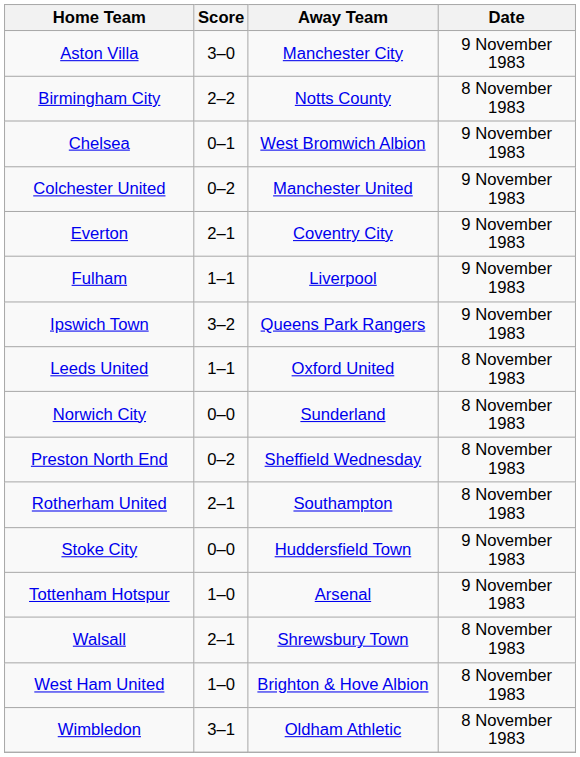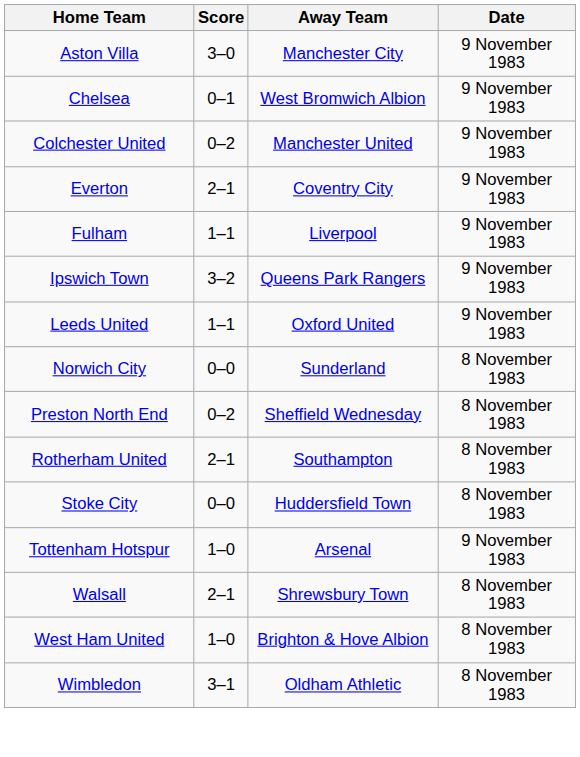 <table class="wikitable" style="text-align:center;">
 <tr>
 <th width=175>Home Team</th>
 <th width=20>Score</th>
 <th width=175>Away Team</th>
 <th width=125>Date</th>
 </tr>
 <tr>
 <td><a href='#'>Aston Villa</a></td>
 <td>3–0</td>
 <td><a href='#'>Manchester City</a></td>
 <td>9 November 1983</td>
-</tr>
-<tr>
-<td><a href='#'>Birmingham City</a></td>
-<td>2–2</td>
-<td><a href='#'>Notts County</a></td>
-<td>8 November 1983</td>
 </tr>
 <tr>
 <td><a href='#'>Chelsea</a></td>
 <td>0–1</td>
 <td><a href='#'>West Bromwich Albion</a></td>
 <td>9 November 1983</td>
 </tr>
 <tr>
 <td><a href='#'>Colchester United</a></td>
 <td>0–2</td>
 <td><a href='#'>Manchester United</a></td>
 <td>9 November 1983</td>
 </tr>
 <tr>
 <td><a href='#'>Everton</a></td>
 <td>2–1</td>
 <td><a href='#'>Coventry City</a></td>
 <td>9 November 1983</td>
 </tr>
 <tr>
 <td><a href='#'>Fulham</a></td>
 <td>1–1</td>
 <td><a href='#'>Liverpool</a></td>
 <td>9 November 1983</td>
 </tr>
 <tr>
 <td><a href='#'>Ipswich Town</a></td>
 <td>3–2</td>
 <td><a href='#'>Queens Park Rangers</a></td>
 <td>9 November 1983</td>
 </tr>
 <tr>
 <td><a href='#'>Leeds United</a></td>
 <td>1–1</td>
 <td><a href='#'>Oxford United</a></td>
-<td>8 November 1983</td>
+<td>9 November 1983</td>
 </tr>
 <tr>
 <td><a href='#'>Norwich City</a></td>
 <td>0–0</td>
 <td><a href='#'>Sunderland</a></td>
 <td>8 November 1983</td>
 </tr>
 <tr>
 <td><a href='#'>Preston North End</a></td>
 <td>0–2</td>
 <td><a href='#'>Sheffield Wednesday</a></td>
 <td>8 November 1983</td>
 </tr>
 <tr>
 <td><a href='#'>Rotherham United</a></td>
 <td>2–1</td>
 <td><a href='#'>Southampton</a></td>
 <td>8 November 1983</td>
 </tr>
 <tr>
 <td><a href='#'>Stoke City</a></td>
 <td>0–0</td>
 <td><a href='#'>Huddersfield Town</a></td>
-<td>9 November 1983</td>
+<td>8 November 1983</td>
 </tr>
 <tr>
 <td><a href='#'>Tottenham Hotspur</a></td>
 <td>1–0</td>
 <td><a href='#'>Arsenal</a></td>
 <td>9 November 1983</td>
 </tr>
 <tr>
 <td><a href='#'>Walsall</a></td>
 <td>2–1</td>
 <td><a href='#'>Shrewsbury Town</a></td>
 <td>8 November 1983</td>
 </tr>
 <tr>
 <td><a href='#'>West Ham United</a></td>
 <td>1–0</td>
 <td><a href='#'>Brighton & Hove Albion</a></td>
 <td>8 November 1983</td>
 </tr>
 <tr>
 <td><a href='#'>Wimbledon</a></td>
 <td>3–1</td>
 <td><a href='#'>Oldham Athletic</a></td>
 <td>8 November 1983</td>
 </tr>
 <tr>
 </tr>
 </table>
